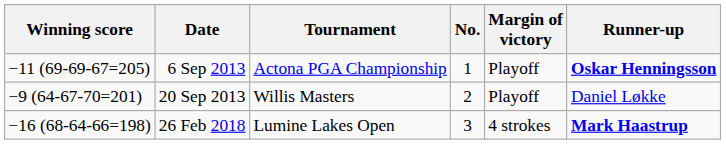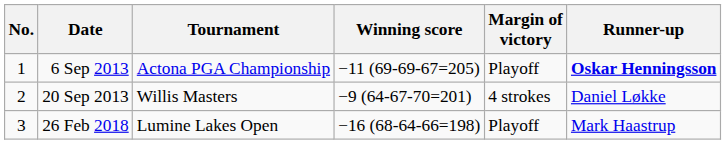 <table class="wikitable" style="font-size:95%;">
 <tr>
-<th>Winning score</th>
+<th>No.</th>
 <th>Date</th>
 <th>Tournament</th>
-<th>No.</th>
+<th>Winning score</th>
 <th>Margin of<br>victory</th>
 <th>Runner-up</th>
 </tr>
 <tr>
-<td>−11 (69-69-67=205)</td>
+<td align=center>1</td>
 <td align=right>6 Sep <a href='#'>2013</a></td>
 <td><a href='#'>Actona PGA Championship</a></td>
-<td align=center>1</td>
+<td>−11 (69-69-67=205)</td>
 <td>Playoff</td>
 <td><strong> <a href='#'>Oskar Henningsson</a></strong></td>
 </tr>
 <tr>
-<td>−9 (64-67-70=201)</td>
+<td align=center>2</td>
 <td align=right>20 Sep 2013</td>
 <td>Willis Masters</td>
-<td align=center>2</td>
-<td>Playoff</td>
+<td>−9 (64-67-70=201)</td>
+<td>4 strokes</td>
 <td> <a href='#'>Daniel Løkke</a></td>
 </tr>
 <tr>
-<td>−16 (68-64-66=198)</td>
+<td align=center>3</td>
 <td align=right>26 Feb <a href='#'>2018</a></td>
 <td>Lumine Lakes Open</td>
-<td align=center>3</td>
-<td>4 strokes</td>
-<td><strong> <a href='#'>Mark Haastrup</a></strong></td>
+<td>−16 (68-64-66=198)</td>
+<td>Playoff</td>
+<td> <a href='#'>Mark Haastrup</a></td>
 </tr>
 </table>
